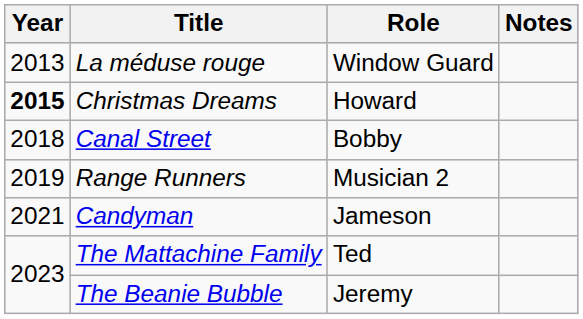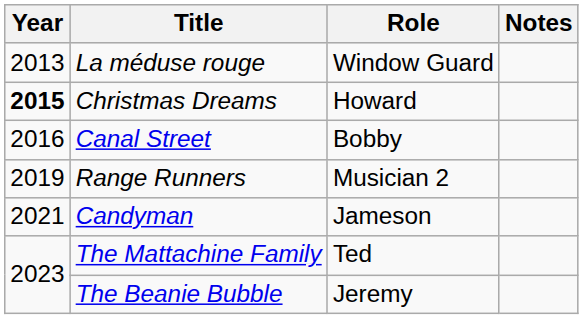 <table class="wikitable sortable">
 <tr>
 <th>Year</th>
 <th>Title</th>
 <th>Role</th>
 <th class="unsortable">Notes</th>
 </tr>
 <tr>
 <td>2013</td>
 <td><em>La méduse rouge</em></td>
 <td>Window Guard</td>
 <td></td>
 </tr>
 <tr>
 <td><strong>2015</strong></td>
 <td><em>Christmas Dreams</em></td>
 <td>Howard</td>
 <td></td>
 </tr>
 <tr>
-<td>2018</td>
+<td>2016</td>
 <td><em><a href='#'>Canal Street</a></em></td>
 <td>Bobby</td>
 <td></td>
 </tr>
 <tr>
 <td>2019</td>
 <td><em>Range Runners</em></td>
 <td>Musician 2</td>
 <td></td>
 </tr>
 <tr>
 <td>2021</td>
 <td><em><a href='#'>Candyman</a></em></td>
 <td>Jameson</td>
 <td></td>
 </tr>
 <tr>
 <td rowspan=2>2023</td>
 <td><em><a href='#'>The Mattachine Family</a></em></td>
 <td>Ted</td>
 <td></td>
 </tr>
 <tr>
 <td><em><a href='#'>The Beanie Bubble</a></em></td>
 <td>Jeremy</td>
 <td></td>
 </tr>
 </table>
